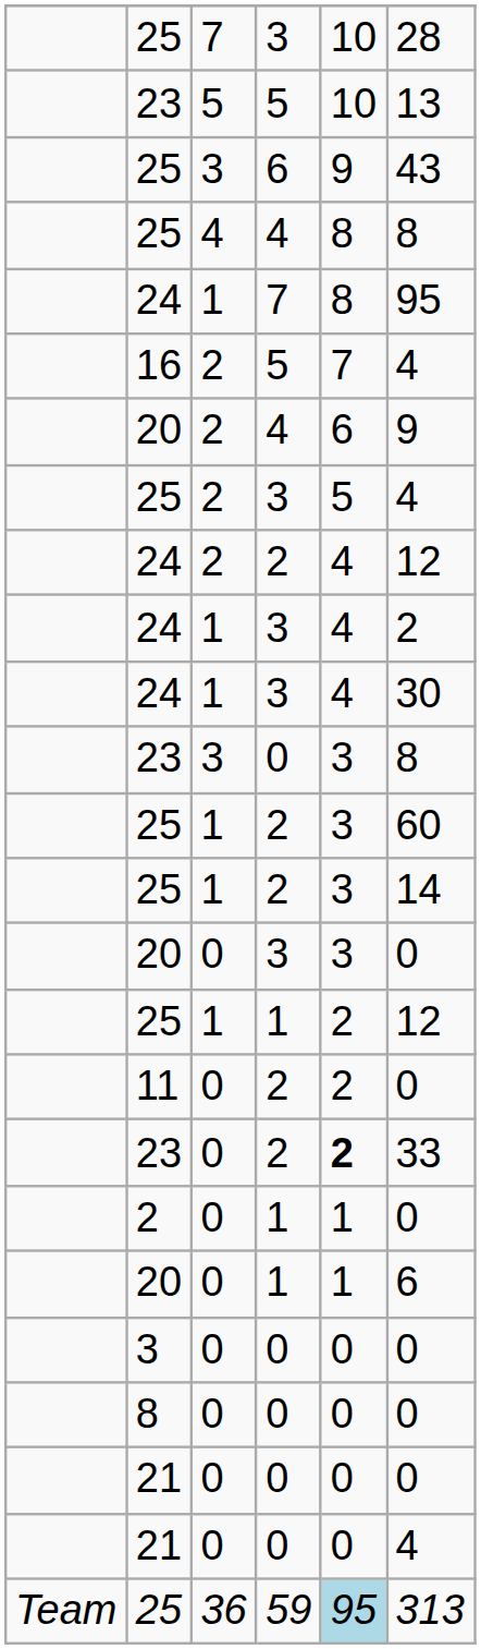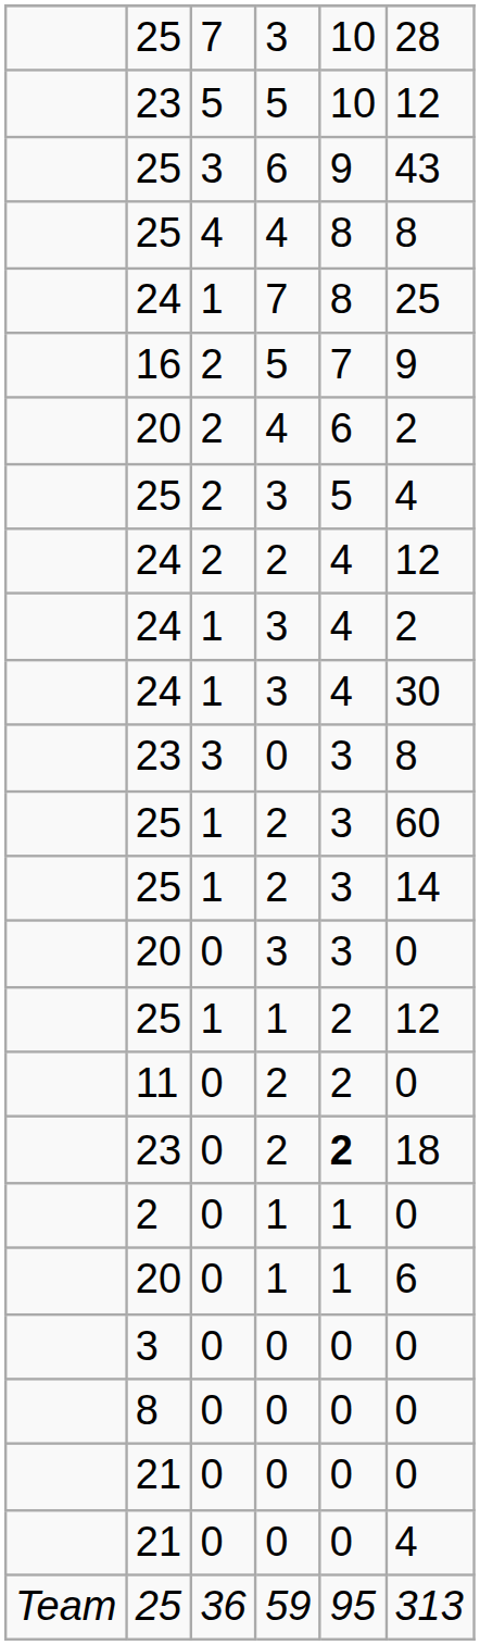 <table class="wikitable sortable">
 <tr>
 </tr>
 <tr>
 <td></td>
 <td>25</td>
 <td>7</td>
 <td>3</td>
 <td>10</td>
 <td>28</td>
 </tr>
 <tr>
 <td></td>
 <td>23</td>
 <td>5</td>
 <td>5</td>
 <td>10</td>
-<td>13</td>
+<td>12</td>
 </tr>
 <tr>
 <td></td>
 <td>25</td>
 <td>3</td>
 <td>6</td>
 <td>9</td>
 <td>43</td>
 </tr>
 <tr>
 <td></td>
 <td>25</td>
 <td>4</td>
 <td>4</td>
 <td>8</td>
 <td>8</td>
 </tr>
 <tr>
 <td></td>
 <td>24</td>
 <td>1</td>
 <td>7</td>
 <td>8</td>
-<td>95</td>
+<td>25</td>
 </tr>
 <tr>
 <td></td>
 <td>16</td>
 <td>2</td>
 <td>5</td>
 <td>7</td>
-<td>4</td>
+<td>9</td>
 </tr>
 <tr>
 <td></td>
 <td>20</td>
 <td>2</td>
 <td>4</td>
 <td>6</td>
-<td>9</td>
+<td>2</td>
 </tr>
 <tr>
 <td></td>
 <td>25</td>
 <td>2</td>
 <td>3</td>
 <td>5</td>
 <td>4</td>
 </tr>
 <tr>
 <td></td>
 <td>24</td>
 <td>2</td>
 <td>2</td>
 <td>4</td>
 <td>12</td>
 </tr>
 <tr>
 <td></td>
 <td>24</td>
 <td>1</td>
 <td>3</td>
 <td>4</td>
 <td>2</td>
 </tr>
 <tr>
 <td></td>
 <td>24</td>
 <td>1</td>
 <td>3</td>
 <td>4</td>
 <td>30</td>
 </tr>
 <tr>
 <td></td>
 <td>23</td>
 <td>3</td>
 <td>0</td>
 <td>3</td>
 <td>8</td>
 </tr>
 <tr>
 <td></td>
 <td>25</td>
 <td>1</td>
 <td>2</td>
 <td>3</td>
 <td>60</td>
 </tr>
 <tr>
 <td></td>
 <td>25</td>
 <td>1</td>
 <td>2</td>
 <td>3</td>
 <td>14</td>
 </tr>
 <tr>
 <td></td>
 <td>20</td>
 <td>0</td>
 <td>3</td>
 <td>3</td>
 <td>0</td>
 </tr>
 <tr>
 <td></td>
 <td>25</td>
 <td>1</td>
 <td>1</td>
 <td>2</td>
 <td>12</td>
 </tr>
 <tr>
 <td></td>
 <td>11</td>
 <td>0</td>
 <td>2</td>
 <td>2</td>
 <td>0</td>
 </tr>
 <tr>
 <td></td>
 <td>23</td>
 <td>0</td>
 <td>2</td>
 <td><strong>2</strong></td>
-<td>33</td>
+<td>18</td>
 </tr>
 <tr>
 <td></td>
 <td>2</td>
 <td>0</td>
 <td>1</td>
 <td>1</td>
 <td>0</td>
 </tr>
 <tr>
 <td></td>
 <td>20</td>
 <td>0</td>
 <td>1</td>
 <td>1</td>
 <td>6</td>
 </tr>
 <tr>
 <td></td>
 <td>3</td>
 <td>0</td>
 <td>0</td>
 <td>0</td>
 <td>0</td>
 </tr>
 <tr>
 <td></td>
 <td>8</td>
 <td>0</td>
 <td>0</td>
 <td>0</td>
 <td>0</td>
 </tr>
 <tr>
 <td></td>
 <td>21</td>
 <td>0</td>
 <td>0</td>
 <td>0</td>
 <td>0</td>
 </tr>
 <tr>
 <td></td>
 <td>21</td>
 <td>0</td>
 <td>0</td>
 <td>0</td>
 <td>4</td>
 </tr>
 <tr class="sortbottom">
 <td><em>Team</em></td>
 <td><em>25</em></td>
 <td><em>36</em></td>
 <td><em>59</em></td>
-<td style="background: lightblue;"><em>95</em></td>
+<td><em>95</em></td>
 <td><em>313</em></td>
 </tr>
 </table>
